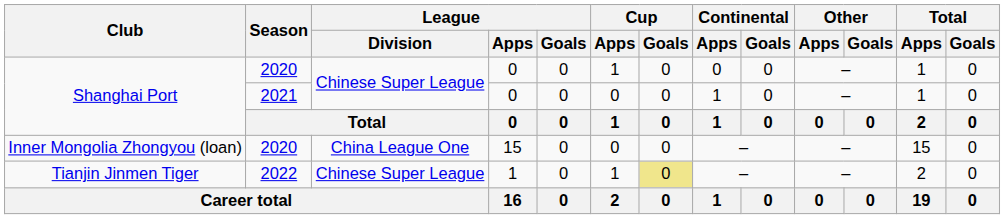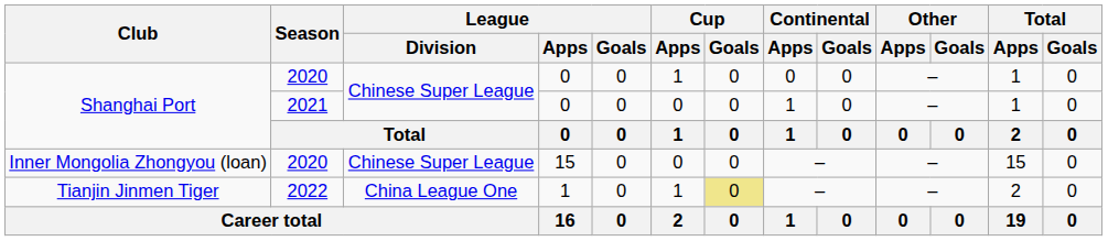 <table class="wikitable" style="text-align: center">
 <tr>
 <th rowspan="2">Club</th>
 <th rowspan="2">Season</th>
 <th colspan="3">League</th>
 <th colspan="2">Cup</th>
 <th colspan="2">Continental</th>
 <th colspan="2">Other</th>
 <th colspan="2">Total</th>
 </tr>
 <tr>
 <th>Division</th>
 <th>Apps</th>
 <th>Goals</th>
 <th>Apps</th>
 <th>Goals</th>
 <th>Apps</th>
 <th>Goals</th>
 <th>Apps</th>
 <th>Goals</th>
 <th>Apps</th>
 <th>Goals</th>
 </tr>
 <tr>
 <td rowspan="3"><a href='#'>Shanghai Port</a></td>
 <td><a href='#'>2020</a></td>
 <td rowspan="2"><a href='#'>Chinese Super League</a></td>
 <td>0</td>
 <td>0</td>
 <td>1</td>
 <td>0</td>
 <td>0</td>
 <td>0</td>
 <td colspan="2">–</td>
 <td>1</td>
 <td>0</td>
 </tr>
 <tr>
 <td><a href='#'>2021</a></td>
 <td>0</td>
 <td>0</td>
 <td>0</td>
 <td>0</td>
 <td>1</td>
 <td>0</td>
 <td colspan="2">–</td>
 <td>1</td>
 <td>0</td>
 </tr>
 <tr>
 <th colspan=2>Total</th>
 <th>0</th>
 <th>0</th>
 <th>1</th>
 <th>0</th>
 <th>1</th>
 <th>0</th>
 <th>0</th>
 <th>0</th>
 <th>2</th>
 <th>0</th>
 </tr>
 <tr>
 <td><a href='#'>Inner Mongolia Zhongyou</a> (loan)</td>
 <td><a href='#'>2020</a></td>
-<td><a href='#'>China League One</a></td>
+<td><a href='#'>Chinese Super League</a></td>
 <td>15</td>
 <td>0</td>
 <td>0</td>
 <td>0</td>
 <td colspan="2">–</td>
 <td colspan="2">–</td>
 <td>15</td>
 <td>0</td>
 </tr>
 <tr>
 <td><a href='#'>Tianjin Jinmen Tiger</a></td>
 <td><a href='#'>2022</a></td>
-<td><a href='#'>Chinese Super League</a></td>
+<td><a href='#'>China League One</a></td>
 <td>1</td>
 <td>0</td>
 <td>1</td>
 <td style="background: khaki;">0</td>
 <td colspan="2">–</td>
 <td colspan="2">–</td>
 <td>2</td>
 <td>0</td>
 </tr>
 <tr>
 <th colspan=3>Career total</th>
 <th>16</th>
 <th>0</th>
 <th>2</th>
 <th>0</th>
 <th>1</th>
 <th>0</th>
 <th>0</th>
 <th>0</th>
 <th>19</th>
 <th>0</th>
 </tr>
 </table>
